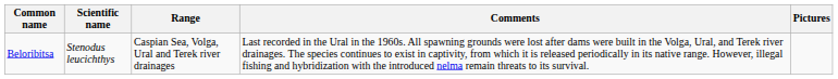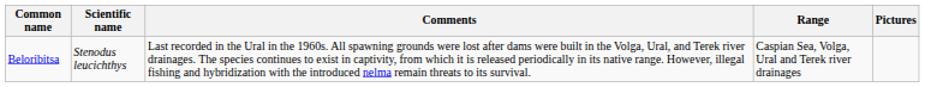 <table class="wikitable">
 <tr>
 <th>Common name</th>
 <th>Scientific name</th>
+<th class="unsortable">Comments</th>
 <th>Range</th>
-<th class="unsortable">Comments</th>
 <th class="unsortable">Pictures</th>
 </tr>
 <tr>
 <td><a href='#'>Beloribitsa</a></td>
 <td><em>Stenodus leucichthys</em></td>
+<td>Last recorded in the Ural in the 1960s. All spawning grounds were lost after dams were built in the Volga, Ural, and Terek river drainages. The species continues to exist in captivity, from which it is released periodically in its native range. However, illegal fishing and hybridization with the introduced <a href='#'>nelma</a> remain threats to its survival.</td>
 <td>Caspian Sea, Volga, Ural and Terek river drainages</td>
-<td>Last recorded in the Ural in the 1960s. All spawning grounds were lost after dams were built in the Volga, Ural, and Terek river drainages. The species continues to exist in captivity, from which it is released periodically in its native range. However, illegal fishing and hybridization with the introduced <a href='#'>nelma</a> remain threats to its survival.</td>
 <td></td>
 </tr>
 </table>
